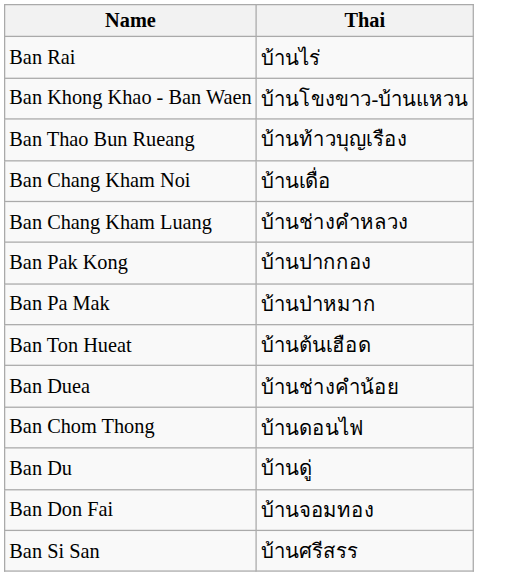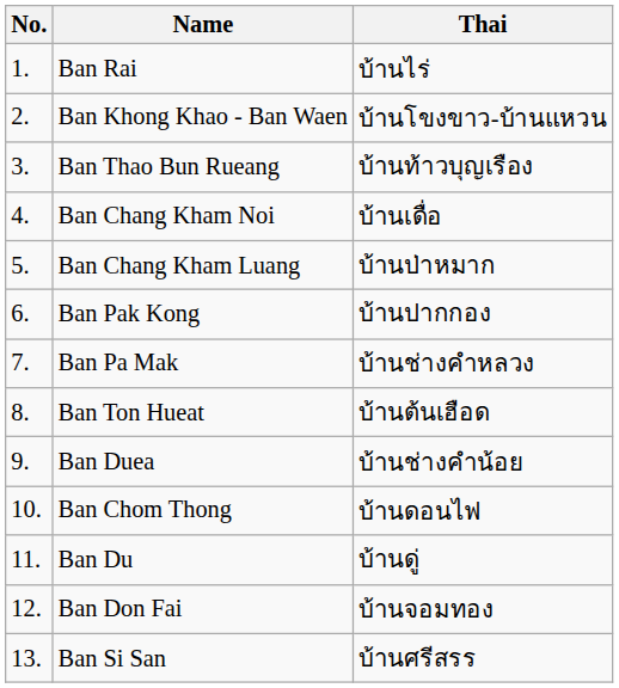 <table class="wikitable sortable">
 <tr>
+<th>No.</th>
 <th>Name</th>
 <th>Thai</th>
 </tr>
 <tr>
+<td>1.</td>
 <td>Ban Rai</td>
 <td>บ้านไร่</td>
 </tr>
 <tr>
+<td>2.</td>
 <td>Ban Khong Khao - Ban Waen</td>
 <td>บ้านโขงขาว-บ้านแหวน</td>
 </tr>
 <tr>
+<td>3.</td>
 <td>Ban Thao Bun Rueang</td>
 <td>บ้านท้าวบุญเรือง</td>
 </tr>
 <tr>
+<td>4.</td>
 <td>Ban Chang Kham Noi</td>
 <td>บ้านเดื่อ</td>
 </tr>
 <tr>
+<td>5.</td>
 <td>Ban Chang Kham Luang</td>
-<td>บ้านช่างคำหลวง</td>
+<td>บ้านป่าหมาก</td>
 </tr>
 <tr>
+<td>6.</td>
 <td>Ban Pak Kong</td>
 <td>บ้านปากกอง</td>
 </tr>
 <tr>
+<td>7.</td>
 <td>Ban Pa Mak</td>
-<td>บ้านป่าหมาก</td>
+<td>บ้านช่างคำหลวง</td>
 </tr>
 <tr>
+<td>8.</td>
 <td>Ban Ton Hueat</td>
 <td>บ้านต้นเฮือด</td>
 </tr>
 <tr>
+<td>9.</td>
 <td>Ban Duea</td>
 <td>บ้านช่างคำน้อย</td>
 </tr>
 <tr>
+<td>10.</td>
 <td>Ban Chom Thong</td>
 <td>บ้านดอนไฟ</td>
 </tr>
 <tr>
+<td>11.</td>
 <td>Ban Du</td>
 <td>บ้านดู่</td>
 </tr>
 <tr>
+<td>12.</td>
 <td>Ban Don Fai</td>
 <td>บ้านจอมทอง</td>
 </tr>
 <tr>
+<td>13.</td>
 <td>Ban Si San</td>
 <td>บ้านศรีสรร</td>
 </tr>
 </table>
